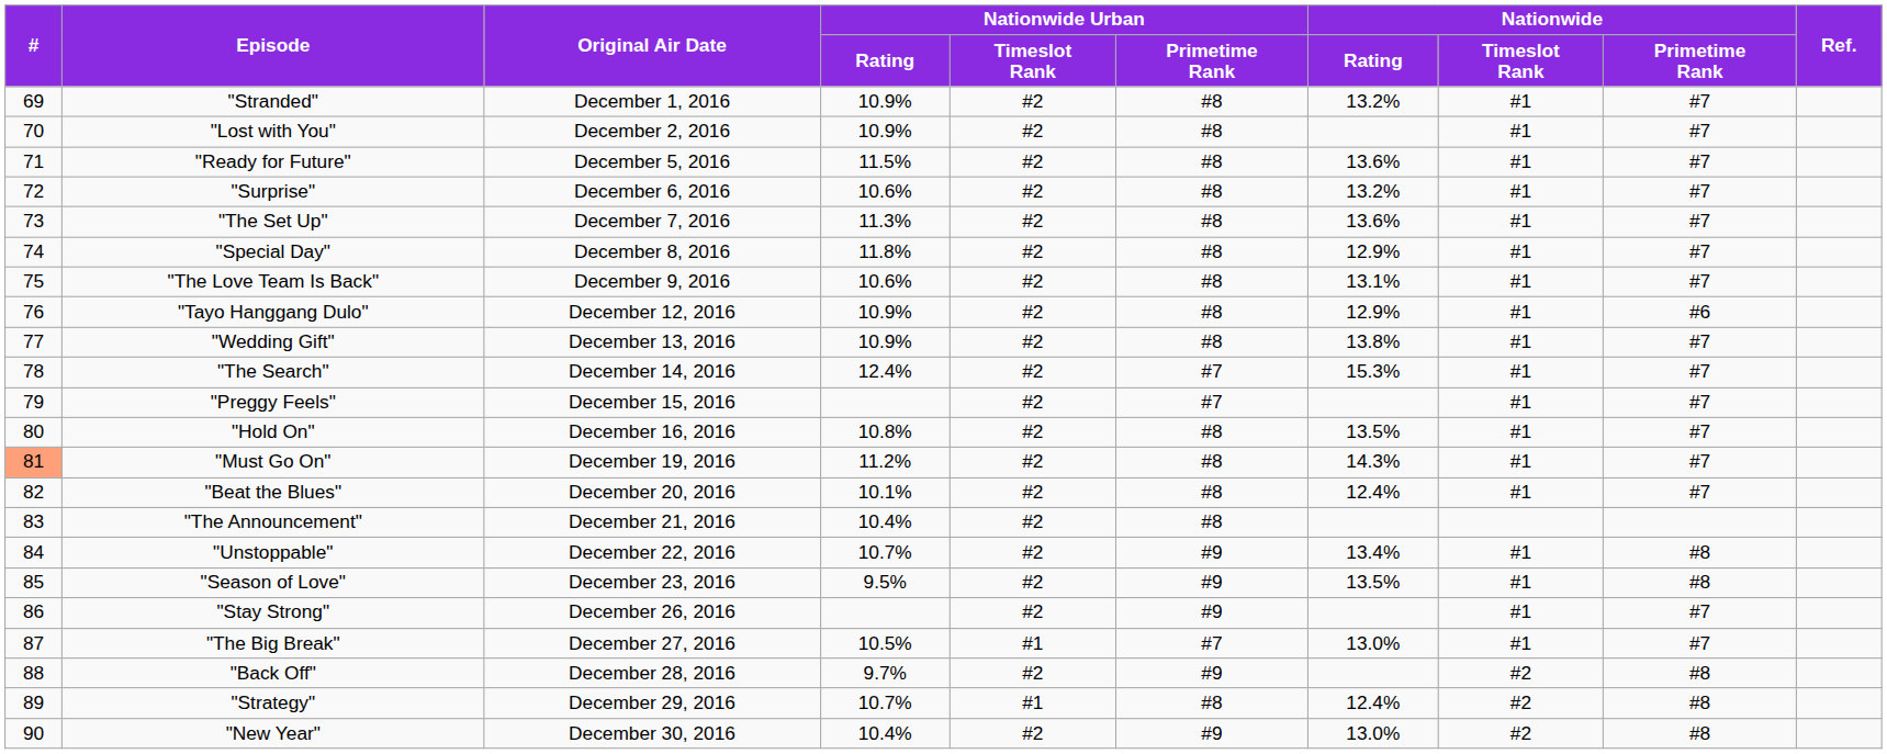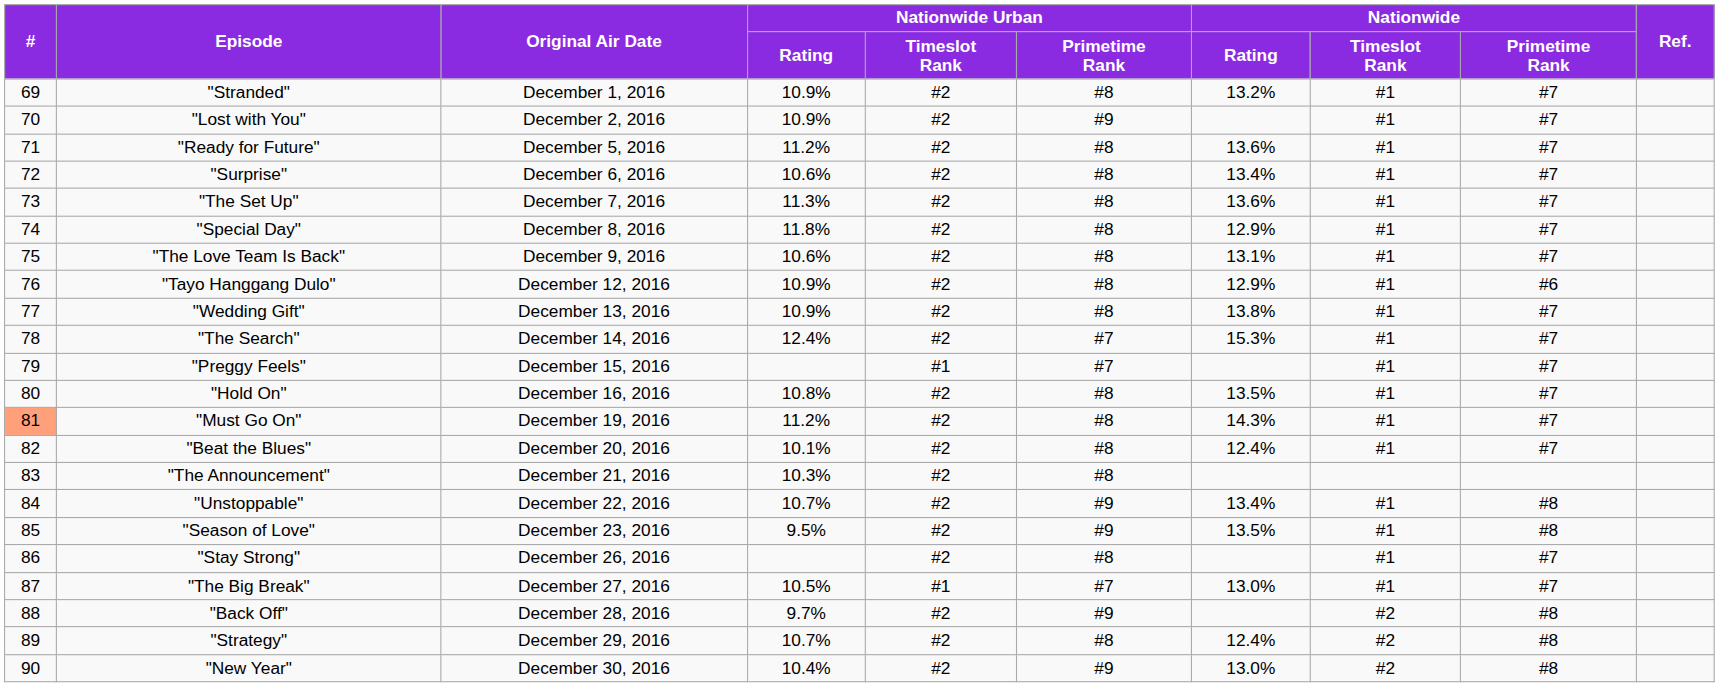 <table class="wikitable"  style="text-align:center; line-height:18px; width:100%;">
 <tr>
 <th style="background:#8a2be2; color:#fff;" rowspan="2">#</th>
 <th style="background:#8a2be2; color:#fff;" rowspan="2">Episode</th>
 <th style="background:#8a2be2; color:#fff;" rowspan="2">Original Air Date</th>
 <th style="background:#8a2be2; color:#fff;" colspan="3">Nationwide Urban</th>
 <th style="background:#8a2be2; color:#fff;" colspan="3">Nationwide</th>
 <th style="background:#8a2be2; color:#fff;" rowspan="2">Ref.</th>
 </tr>
 <tr>
 <th style="background:#8a2be2; color:#fff;">Rating</th>
 <th style="background:#8a2be2; color:#fff;">Timeslot<br>Rank</th>
 <th style="background:#8a2be2; color:#fff;">Primetime<br>Rank</th>
 <th style="background:#8a2be2; color:#fff;">Rating</th>
 <th style="background:#8a2be2; color:#fff;">Timeslot<br>Rank</th>
 <th style="background:#8a2be2; color:#fff;">Primetime<br>Rank</th>
 </tr>
 <tr>
 <td>69</td>
 <td>"Stranded"</td>
 <td>December 1, 2016</td>
 <td>10.9%</td>
 <td>#2</td>
 <td>#8</td>
 <td>13.2%</td>
 <td>#1</td>
 <td>#7</td>
 <td></td>
 </tr>
 <tr>
 <td>70</td>
 <td>"Lost with You"</td>
 <td>December 2, 2016</td>
 <td>10.9%</td>
 <td>#2</td>
-<td>#8</td>
+<td>#9</td>
 <td></td>
 <td>#1</td>
 <td>#7</td>
 <td></td>
 </tr>
 <tr>
 <td>71</td>
 <td>"Ready for Future"</td>
 <td>December 5, 2016</td>
-<td>11.5%</td>
+<td>11.2%</td>
 <td>#2</td>
 <td>#8</td>
 <td>13.6%</td>
 <td>#1</td>
 <td>#7</td>
 <td></td>
 </tr>
 <tr>
 <td>72</td>
 <td>"Surprise"</td>
 <td>December 6, 2016</td>
 <td>10.6%</td>
 <td>#2</td>
 <td>#8</td>
-<td>13.2%</td>
+<td>13.4%</td>
 <td>#1</td>
 <td>#7</td>
 <td></td>
 </tr>
 <tr>
 <td>73</td>
 <td>"The Set Up"</td>
 <td>December 7, 2016</td>
 <td>11.3%</td>
 <td>#2</td>
 <td>#8</td>
 <td>13.6%</td>
 <td>#1</td>
 <td>#7</td>
 <td></td>
 </tr>
 <tr>
 <td>74</td>
 <td>"Special Day"</td>
 <td>December 8, 2016</td>
 <td>11.8%</td>
 <td>#2</td>
 <td>#8</td>
 <td>12.9%</td>
 <td>#1</td>
 <td>#7</td>
 <td></td>
 </tr>
 <tr>
 <td>75</td>
 <td>"The Love Team Is Back"</td>
 <td>December 9, 2016</td>
 <td>10.6%</td>
 <td>#2</td>
 <td>#8</td>
 <td>13.1%</td>
 <td>#1</td>
 <td>#7</td>
 <td></td>
 </tr>
 <tr>
 <td>76</td>
 <td>"Tayo Hanggang Dulo"</td>
 <td>December 12, 2016</td>
 <td>10.9%</td>
 <td>#2</td>
 <td>#8</td>
 <td>12.9%</td>
 <td>#1</td>
 <td>#6</td>
 <td></td>
 </tr>
 <tr>
 <td>77</td>
 <td>"Wedding Gift"</td>
 <td>December 13, 2016</td>
 <td>10.9%</td>
 <td>#2</td>
 <td>#8</td>
 <td>13.8%</td>
 <td>#1</td>
 <td>#7</td>
 <td></td>
 </tr>
 <tr>
 <td>78</td>
 <td>"The Search"</td>
 <td>December 14, 2016</td>
 <td>12.4%</td>
 <td>#2</td>
 <td>#7</td>
 <td>15.3%</td>
 <td>#1</td>
 <td>#7</td>
 <td></td>
 </tr>
 <tr>
 <td>79</td>
 <td>"Preggy Feels"</td>
 <td>December 15, 2016</td>
 <td></td>
-<td>#2</td>
+<td>#1</td>
 <td>#7</td>
 <td></td>
 <td>#1</td>
 <td>#7</td>
 <td></td>
 </tr>
 <tr>
 <td>80</td>
 <td>"Hold On"</td>
 <td>December 16, 2016</td>
 <td>10.8%</td>
 <td>#2</td>
 <td>#8</td>
 <td>13.5%</td>
 <td>#1</td>
 <td>#7</td>
 <td></td>
 </tr>
 <tr>
 <td style="background: lightsalmon;">81</td>
 <td>"Must Go On"</td>
 <td>December 19, 2016</td>
 <td>11.2%</td>
 <td>#2</td>
 <td>#8</td>
 <td>14.3%</td>
 <td>#1</td>
 <td>#7</td>
 <td></td>
 </tr>
 <tr>
 <td>82</td>
 <td>"Beat the Blues"</td>
 <td>December 20, 2016</td>
 <td>10.1%</td>
 <td>#2</td>
 <td>#8</td>
 <td>12.4%</td>
 <td>#1</td>
 <td>#7</td>
 <td></td>
 </tr>
 <tr>
 <td>83</td>
 <td>"The Announcement"</td>
 <td>December 21, 2016</td>
-<td>10.4%</td>
+<td>10.3%</td>
 <td>#2</td>
 <td>#8</td>
 <td></td>
 <td></td>
 <td></td>
 <td></td>
 </tr>
 <tr>
 <td>84</td>
 <td>"Unstoppable"</td>
 <td>December 22, 2016</td>
 <td>10.7%</td>
 <td>#2</td>
 <td>#9</td>
 <td>13.4%</td>
 <td>#1</td>
 <td>#8</td>
 <td></td>
 </tr>
 <tr>
 <td>85</td>
 <td>"Season of Love"</td>
 <td>December 23, 2016</td>
 <td>9.5%</td>
 <td>#2</td>
 <td>#9</td>
 <td>13.5%</td>
 <td>#1</td>
 <td>#8</td>
 <td></td>
 </tr>
 <tr>
 <td>86</td>
 <td>"Stay Strong"</td>
 <td>December 26, 2016</td>
 <td></td>
 <td>#2</td>
-<td>#9</td>
+<td>#8</td>
 <td></td>
 <td>#1</td>
 <td>#7</td>
 <td></td>
 </tr>
 <tr>
 <td>87</td>
 <td>"The Big Break"</td>
 <td>December 27, 2016</td>
 <td>10.5%</td>
 <td>#1</td>
 <td>#7</td>
 <td>13.0%</td>
 <td>#1</td>
 <td>#7</td>
 <td></td>
 </tr>
 <tr>
 <td>88</td>
 <td>"Back Off"</td>
 <td>December 28, 2016</td>
 <td>9.7%</td>
 <td>#2</td>
 <td>#9</td>
 <td></td>
 <td>#2</td>
 <td>#8</td>
 <td></td>
 </tr>
 <tr>
 <td>89</td>
 <td>"Strategy"</td>
 <td>December 29, 2016</td>
 <td>10.7%</td>
-<td>#1</td>
+<td>#2</td>
 <td>#8</td>
 <td>12.4%</td>
 <td>#2</td>
 <td>#8</td>
 <td></td>
 </tr>
 <tr>
 <td>90</td>
 <td>"New Year"</td>
 <td>December 30, 2016</td>
 <td>10.4%</td>
 <td>#2</td>
 <td>#9</td>
 <td>13.0%</td>
 <td>#2</td>
 <td>#8</td>
 <td></td>
 </tr>
 </table>
